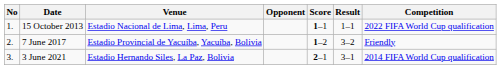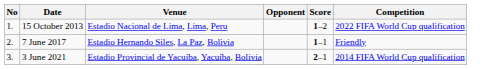 <table class="wikitable" style="font-size:85%;">
 <tr>
 <th>No</th>
 <th>Date</th>
 <th>Venue</th>
 <th>Opponent</th>
 <th>Score</th>
-<th>Result</th>
 <th>Competition</th>
 </tr>
 <tr>
 <td>1.</td>
 <td>15 October 2013</td>
 <td><a href='#'>Estadio Nacional de Lima</a>, <a href='#'>Lima</a>, <a href='#'>Peru</a></td>
 <td></td>
-<td align=center><strong>1</strong>–1</td>
-<td align=center>1–1</td>
+<td align=center><strong>1</strong>–2</td>
 <td><a href='#'>2022 FIFA World Cup qualification</a></td>
 </tr>
 <tr>
 <td>2.</td>
 <td>7 June 2017</td>
-<td><a href='#'>Estadio Provincial de Yacuíba</a>, <a href='#'>Yacuíba</a>, <a href='#'>Bolivia</a></td>
+<td><a href='#'>Estadio Hernando Siles</a>, <a href='#'>La Paz</a>, <a href='#'>Bolivia</a></td>
 <td></td>
-<td align=center><strong>1</strong>–2</td>
-<td align=center>3–2</td>
+<td align=center><strong>1</strong>–1</td>
 <td><a href='#'>Friendly</a></td>
 </tr>
 <tr>
 <td>3.</td>
 <td>3 June 2021</td>
-<td><a href='#'>Estadio Hernando Siles</a>, <a href='#'>La Paz</a>, <a href='#'>Bolivia</a></td>
+<td><a href='#'>Estadio Provincial de Yacuíba</a>, <a href='#'>Yacuíba</a>, <a href='#'>Bolivia</a></td>
 <td></td>
 <td align=center><strong>2</strong>–1</td>
-<td align=center>3–1</td>
 <td><a href='#'>2014 FIFA World Cup qualification</a></td>
 </tr>
 </table>
